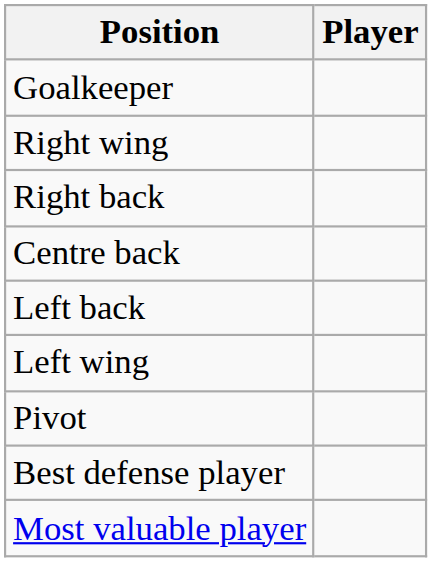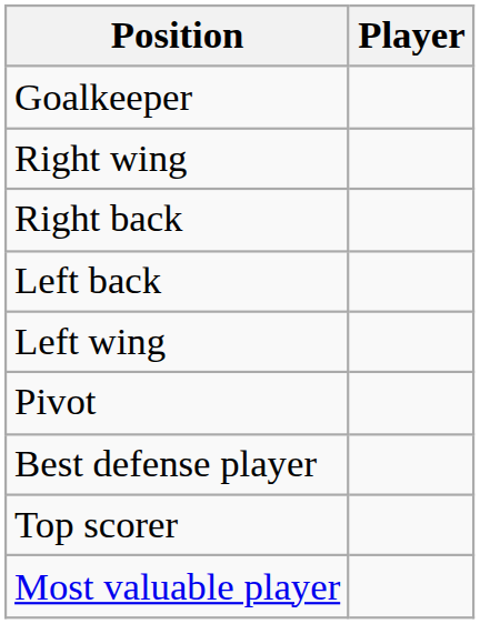 <table class="wikitable">
 <tr>
 <th>Position</th>
 <th>Player</th>
 </tr>
 <tr>
 <td>Goalkeeper</td>
 <td></td>
 </tr>
 <tr>
 <td>Right wing</td>
 <td></td>
 </tr>
 <tr>
 <td>Right back</td>
-<td></td>
-</tr>
-<tr>
-<td>Centre back</td>
 <td></td>
 </tr>
 <tr>
 <td>Left back</td>
 <td></td>
 </tr>
 <tr>
 <td>Left wing</td>
 <td></td>
 </tr>
 <tr>
 <td>Pivot</td>
 <td></td>
 </tr>
 <tr>
 <td>Best defense player</td>
 <td></td>
 </tr>
 <tr>
+<td>Top scorer</td>
+<td></td>
+</tr>
+<tr>
 <td><a href='#'>Most valuable player</a></td>
 <td></td>
 </tr>
 </table>
